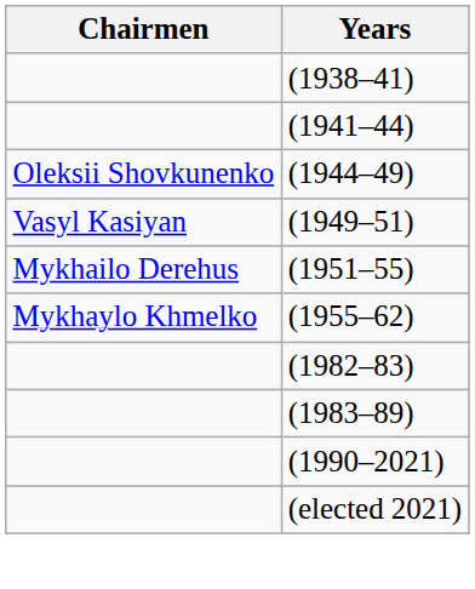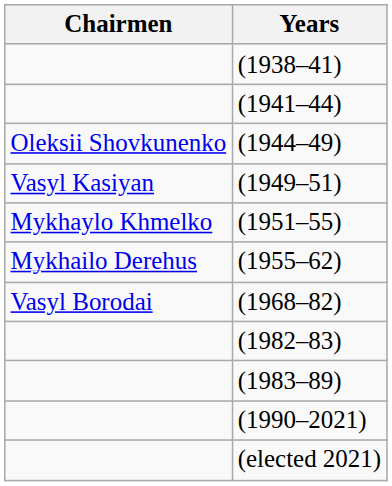 <table class="wikitable sortable">
 <tr>
 <th>Chairmen</th>
 <th>Years</th>
 </tr>
 <tr>
 <td></td>
 <td>(1938–41)</td>
 </tr>
 <tr>
 <td></td>
 <td>(1941–44)</td>
 </tr>
 <tr>
 <td><a href='#'>Oleksii Shovkunenko</a></td>
 <td>(1944–49)</td>
 </tr>
 <tr>
 <td><a href='#'>Vasyl Kasiyan</a></td>
 <td>(1949–51)</td>
 </tr>
 <tr>
-<td><a href='#'>Mykhailo Derehus</a></td>
+<td><a href='#'>Mykhaylo Khmelko</a></td>
 <td>(1951–55)</td>
 </tr>
 <tr>
-<td><a href='#'>Mykhaylo Khmelko</a></td>
+<td><a href='#'>Mykhailo Derehus</a></td>
 <td>(1955–62)</td>
+</tr>
+<tr>
+<td><a href='#'>Vasyl Borodai</a></td>
+<td>(1968–82)</td>
 </tr>
 <tr>
 <td></td>
 <td>(1982–83)</td>
 </tr>
 <tr>
 <td></td>
 <td>(1983–89)</td>
 </tr>
 <tr>
 <td></td>
 <td>(1990–2021)</td>
 </tr>
 <tr>
 <td></td>
 <td>(elected 2021)</td>
 </tr>
 </table>
